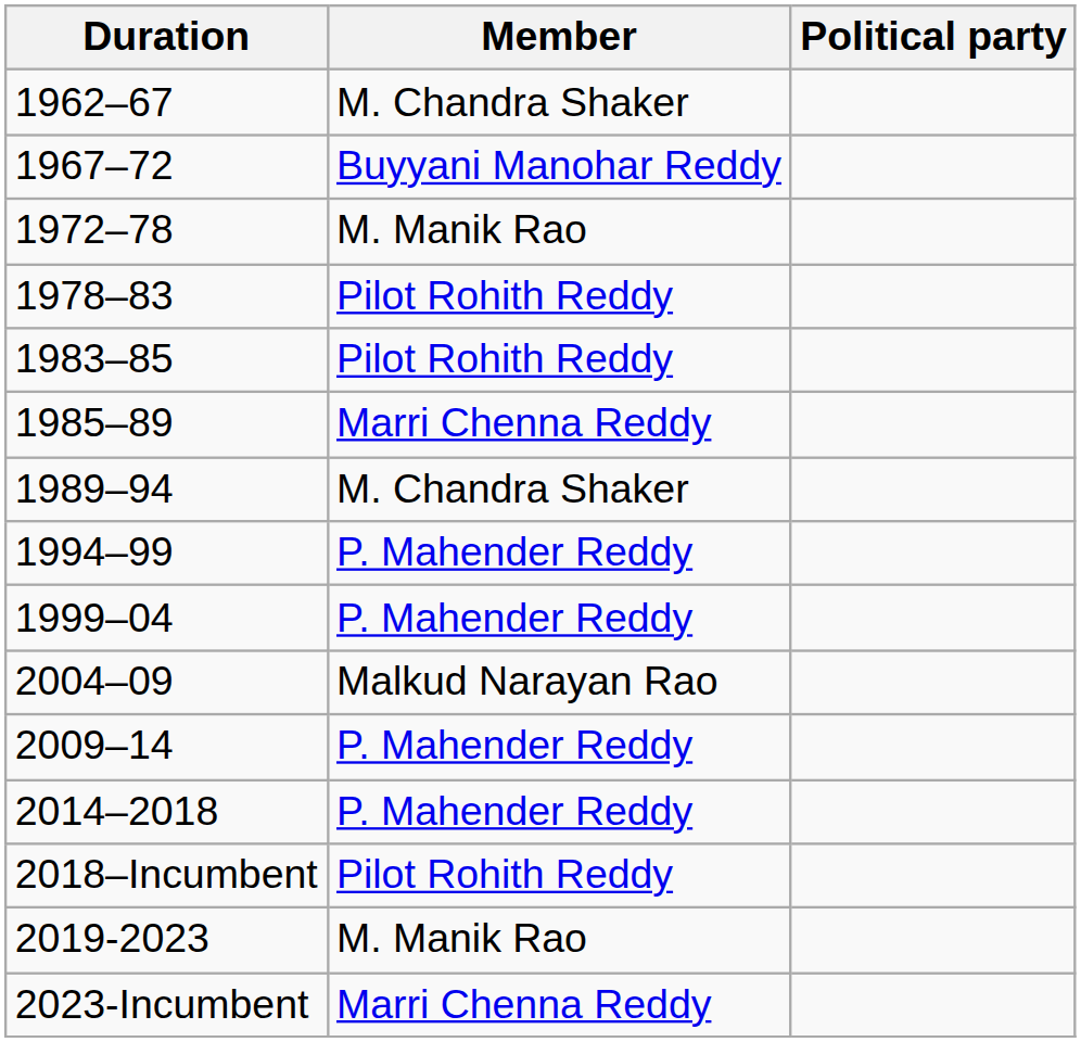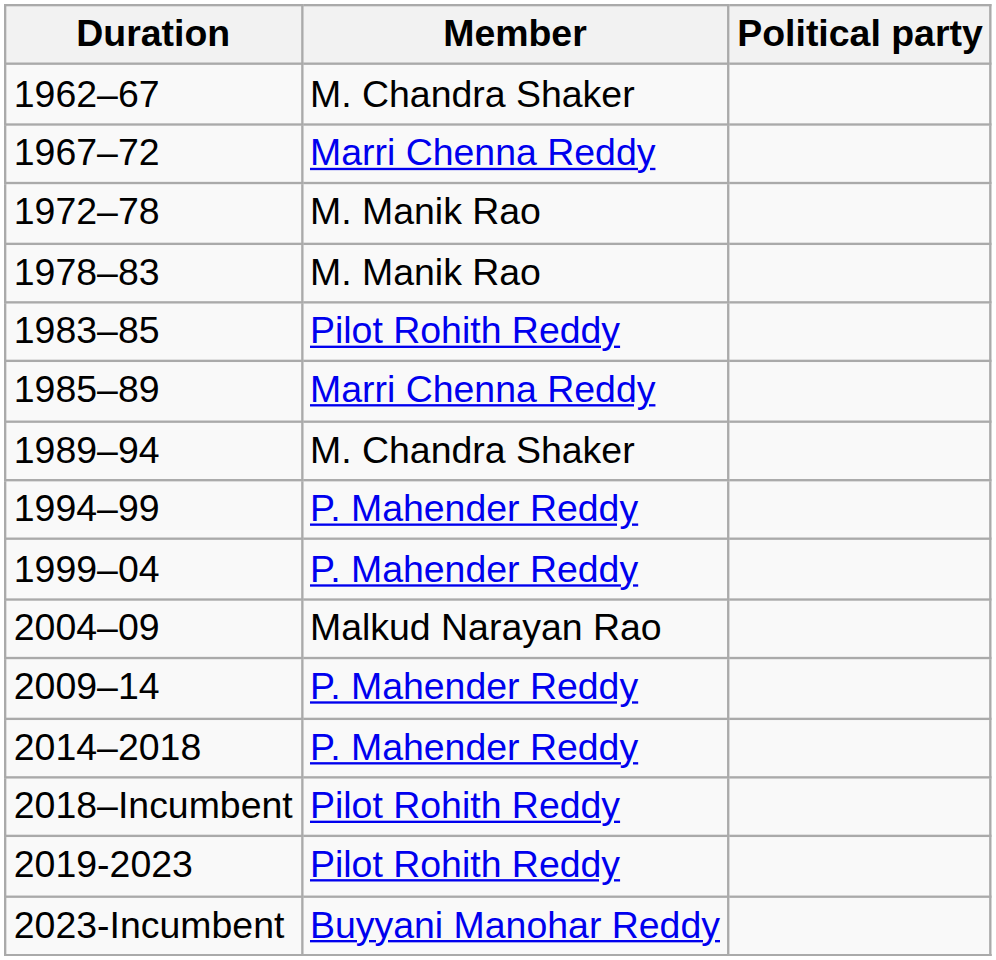 <table class="wikitable sortable">
 <tr>
 <th>Duration</th>
 <th>Member</th>
 <th colspan="2">Political party</th>
 </tr>
 <tr>
 <td>1962–67</td>
 <td>M. Chandra Shaker</td>
 <td></td>
 </tr>
 <tr>
 <td>1967–72</td>
-<td><a href='#'>Buyyani Manohar Reddy</a></td>
+<td><a href='#'>Marri Chenna Reddy</a></td>
 <td></td>
 </tr>
 <tr>
 <td>1972–78</td>
 <td>M. Manik Rao</td>
 <td></td>
 </tr>
 <tr>
 <td>1978–83</td>
-<td><a href='#'>Pilot Rohith Reddy</a></td>
+<td>M. Manik Rao</td>
 <td></td>
 </tr>
 <tr>
 <td>1983–85</td>
 <td><a href='#'>Pilot Rohith Reddy</a></td>
 <td></td>
 </tr>
 <tr>
 <td>1985–89</td>
 <td><a href='#'>Marri Chenna Reddy</a></td>
 <td></td>
 </tr>
 <tr>
 <td>1989–94</td>
 <td>M. Chandra Shaker</td>
 <td></td>
 </tr>
 <tr>
 <td>1994–99</td>
 <td><a href='#'>P. Mahender Reddy</a></td>
 <td></td>
 </tr>
 <tr>
 <td>1999–04</td>
 <td><a href='#'>P. Mahender Reddy</a></td>
 <td></td>
 </tr>
 <tr>
 <td>2004–09</td>
 <td>Malkud Narayan Rao</td>
 <td></td>
 </tr>
 <tr>
 <td>2009–14</td>
 <td><a href='#'>P. Mahender Reddy</a></td>
 <td></td>
 </tr>
 <tr>
 <td>2014–2018</td>
 <td><a href='#'>P. Mahender Reddy</a></td>
 <td></td>
 </tr>
 <tr>
 <td>2018–Incumbent</td>
 <td><a href='#'>Pilot Rohith Reddy</a></td>
 <td></td>
 </tr>
 <tr>
 <td>2019-2023</td>
-<td>M. Manik Rao</td>
+<td><a href='#'>Pilot Rohith Reddy</a></td>
 <td></td>
 </tr>
 <tr>
 <td>2023-Incumbent</td>
-<td><a href='#'>Marri Chenna Reddy</a></td>
+<td><a href='#'>Buyyani Manohar Reddy</a></td>
 <td></td>
 </tr>
 <tr>
 </tr>
 </table>
